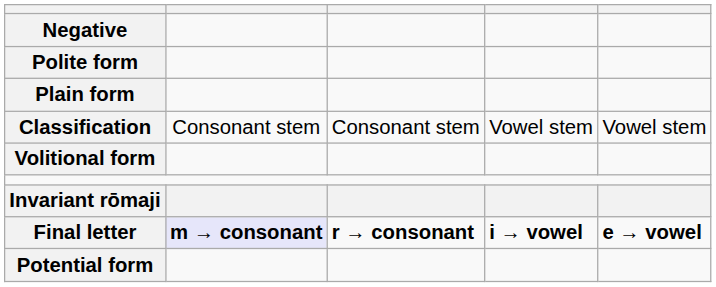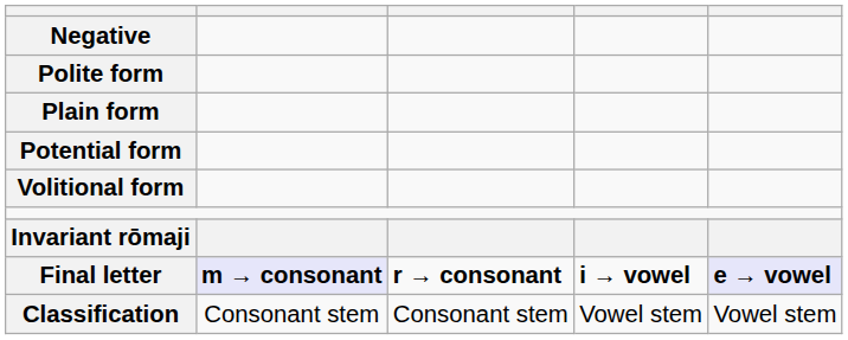 <table class="wikitable" |>
 <tr>
 <th></th>
 <th></th>
 <th></th>
 <th></th>
 <th></th>
 </tr>
 <tr>
 <th>Negative</th>
 <td> <br> </td>
 <td> <br> </td>
 <td> <br> </td>
 <td> <br> </td>
 </tr>
 <tr>
 <th>Polite form</th>
 <td> <br> </td>
 <td> <br> </td>
 <td> <br> </td>
 <td> <br> </td>
 </tr>
 <tr>
 <th>Plain form</th>
 <td> <br> </td>
 <td> <br> </td>
 <td> <br> </td>
 <td> <br> </td>
 </tr>
 <tr>
-<th>Classification</th>
-<td style="text-align:center;">Consonant stem</td>
-<td style="text-align:center;">Consonant stem</td>
-<td style="text-align:center;">Vowel stem</td>
-<td style="text-align:center;">Vowel stem</td>
+<th>Potential form</th>
+<td> <br> </td>
+<td> <br> </td>
+<td> <br> </td>
+<td> <br> </td>
 </tr>
 <tr>
 <th>Volitional form</th>
 <td> <br> </td>
 <td> <br> </td>
 <td> <br> </td>
 <td> <br> </td>
 </tr>
 <tr>
 <td colspan="5"></td>
 </tr>
 <tr>
 <th>Invariant rōmaji</th>
 <th style="font-weight:normal;"></th>
 <th style="font-weight:normal;"></th>
 <th style="font-weight:normal;"></th>
 <th style="font-weight:normal;"></th>
 </tr>
 <tr>
 <th>Final letter</th>
 <td style="background: lavender;"><strong>m → consonant</strong></td>
 <td><strong>r → consonant</strong></td>
 <td><strong>i → vowel</strong></td>
-<td><strong>e → vowel</strong></td>
+<td style="background: lavender;"><strong>e → vowel</strong></td>
 </tr>
 <tr>
-<th>Potential form</th>
-<td> <br> </td>
-<td> <br> </td>
-<td> <br> </td>
-<td> <br> </td>
+<th>Classification</th>
+<td style="text-align:center;">Consonant stem</td>
+<td style="text-align:center;">Consonant stem</td>
+<td style="text-align:center;">Vowel stem</td>
+<td style="text-align:center;">Vowel stem</td>
 </tr>
 </table>
